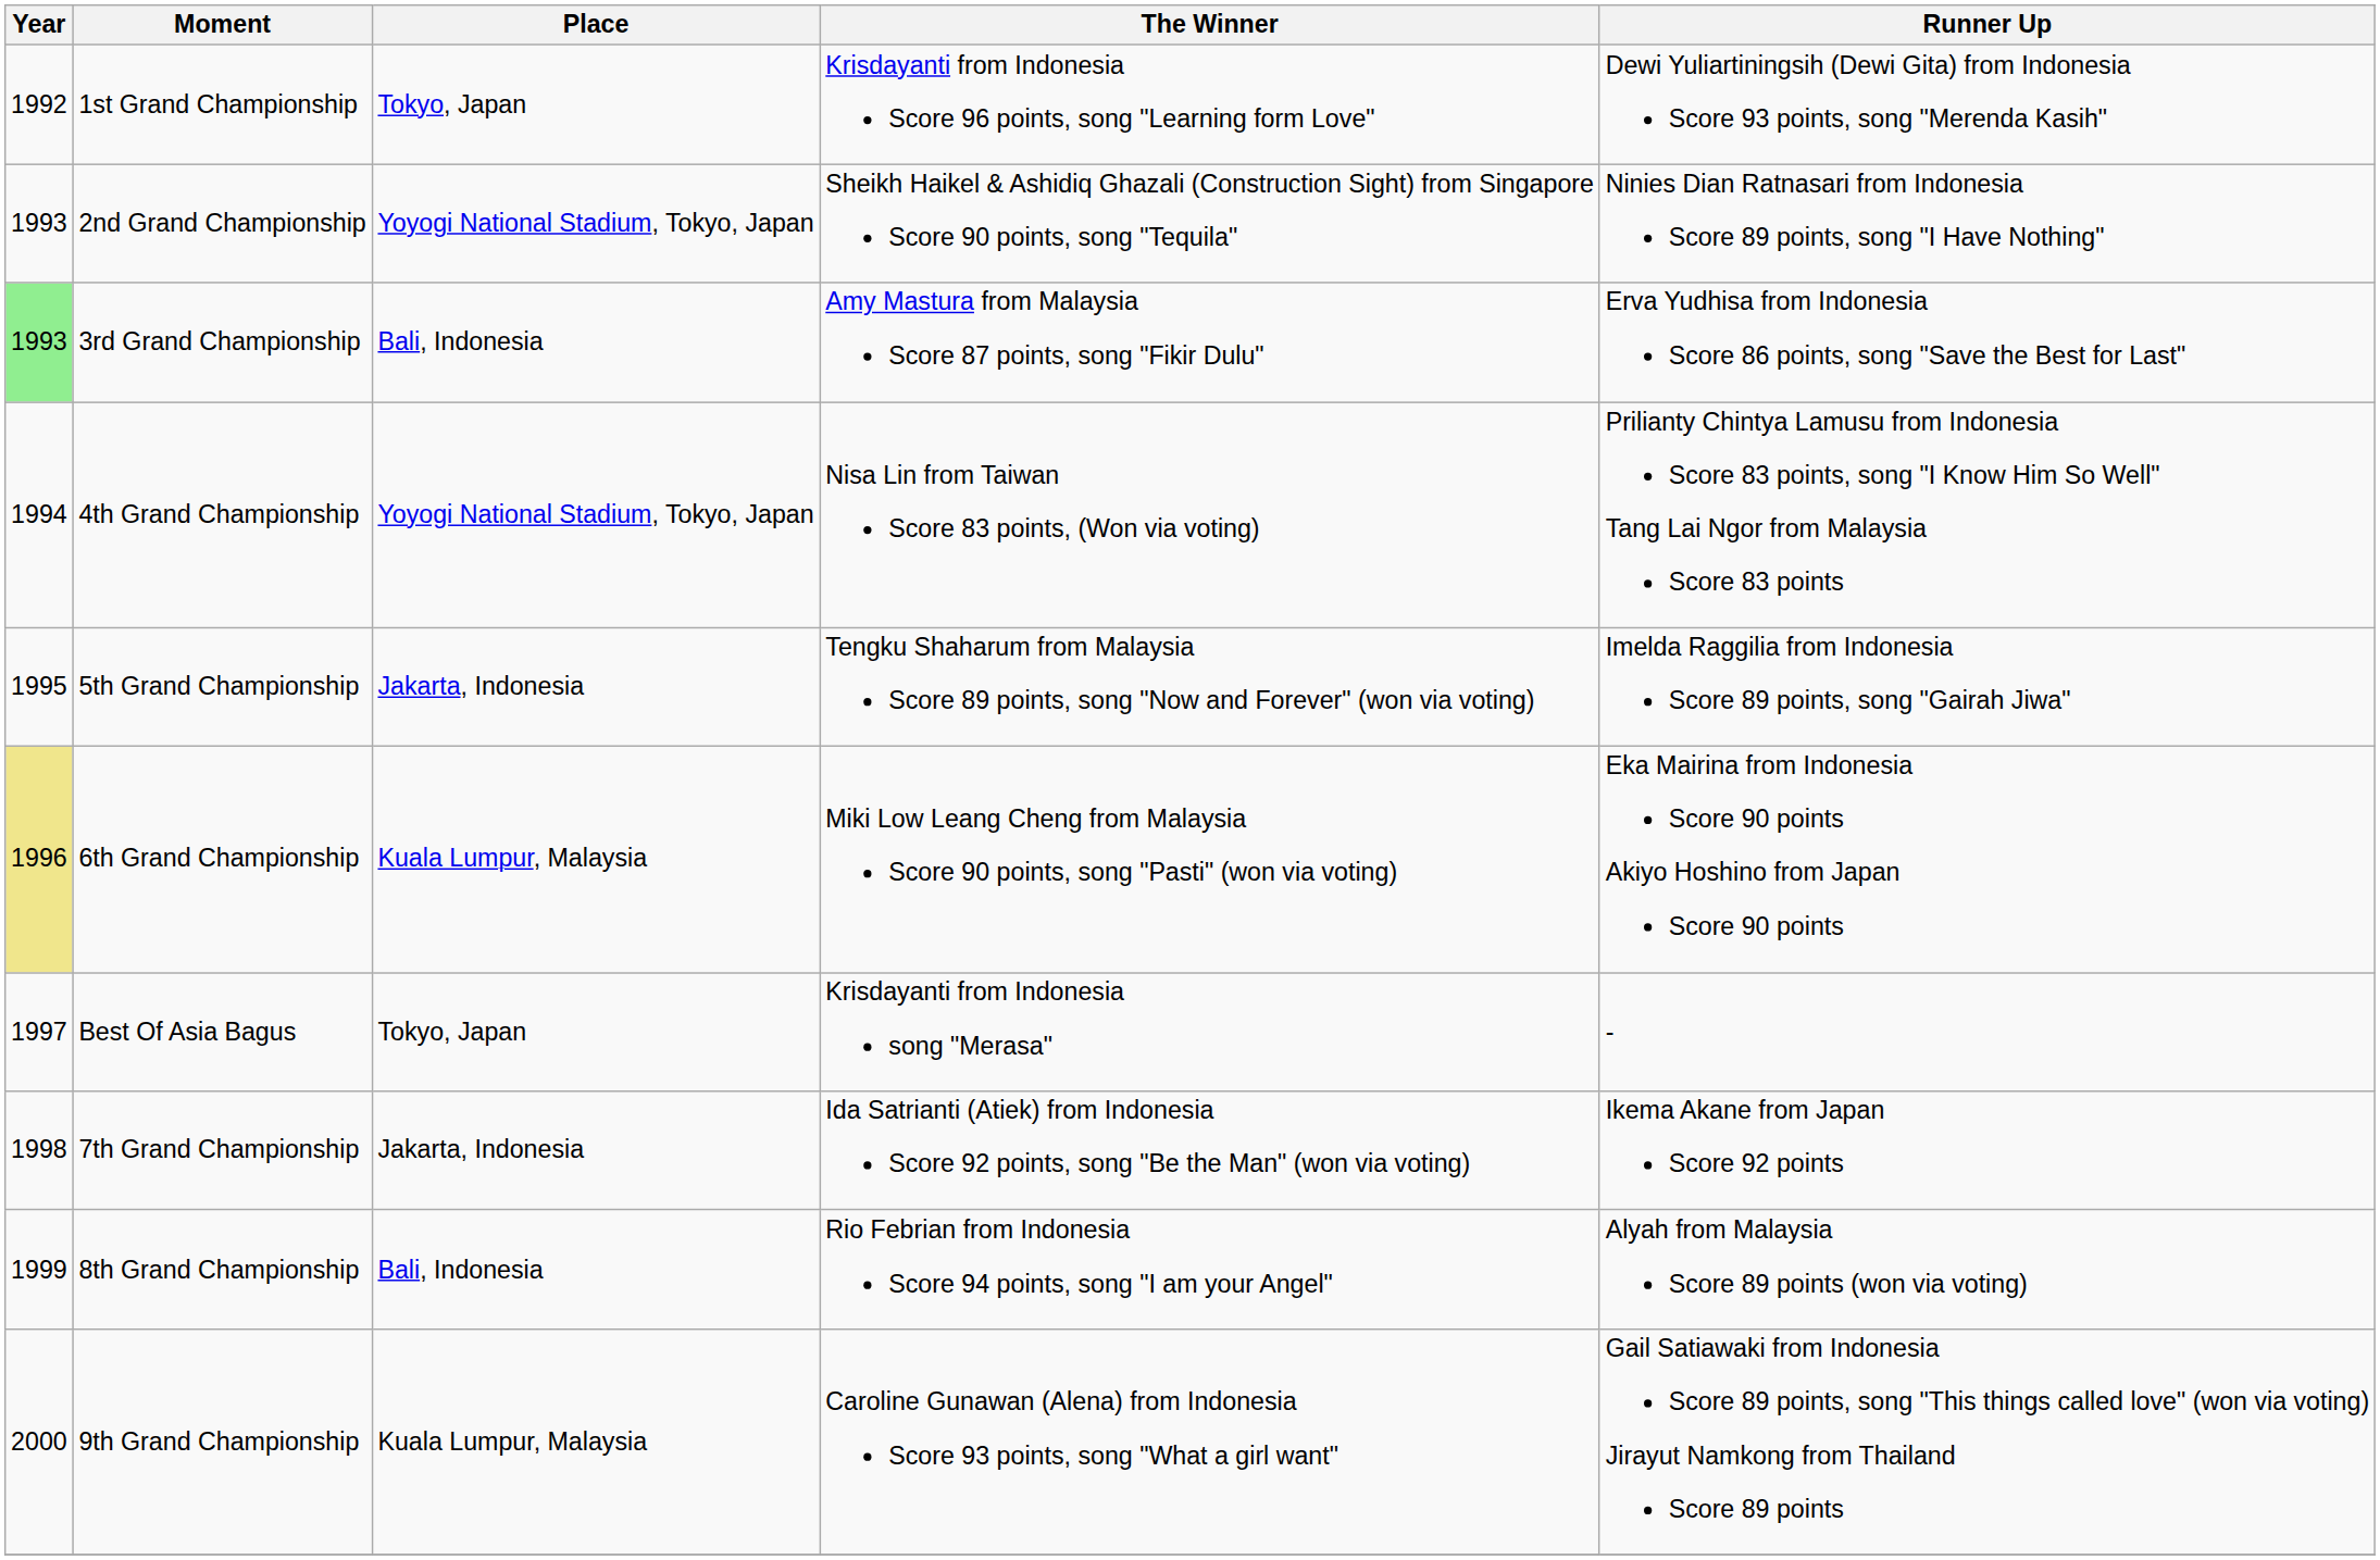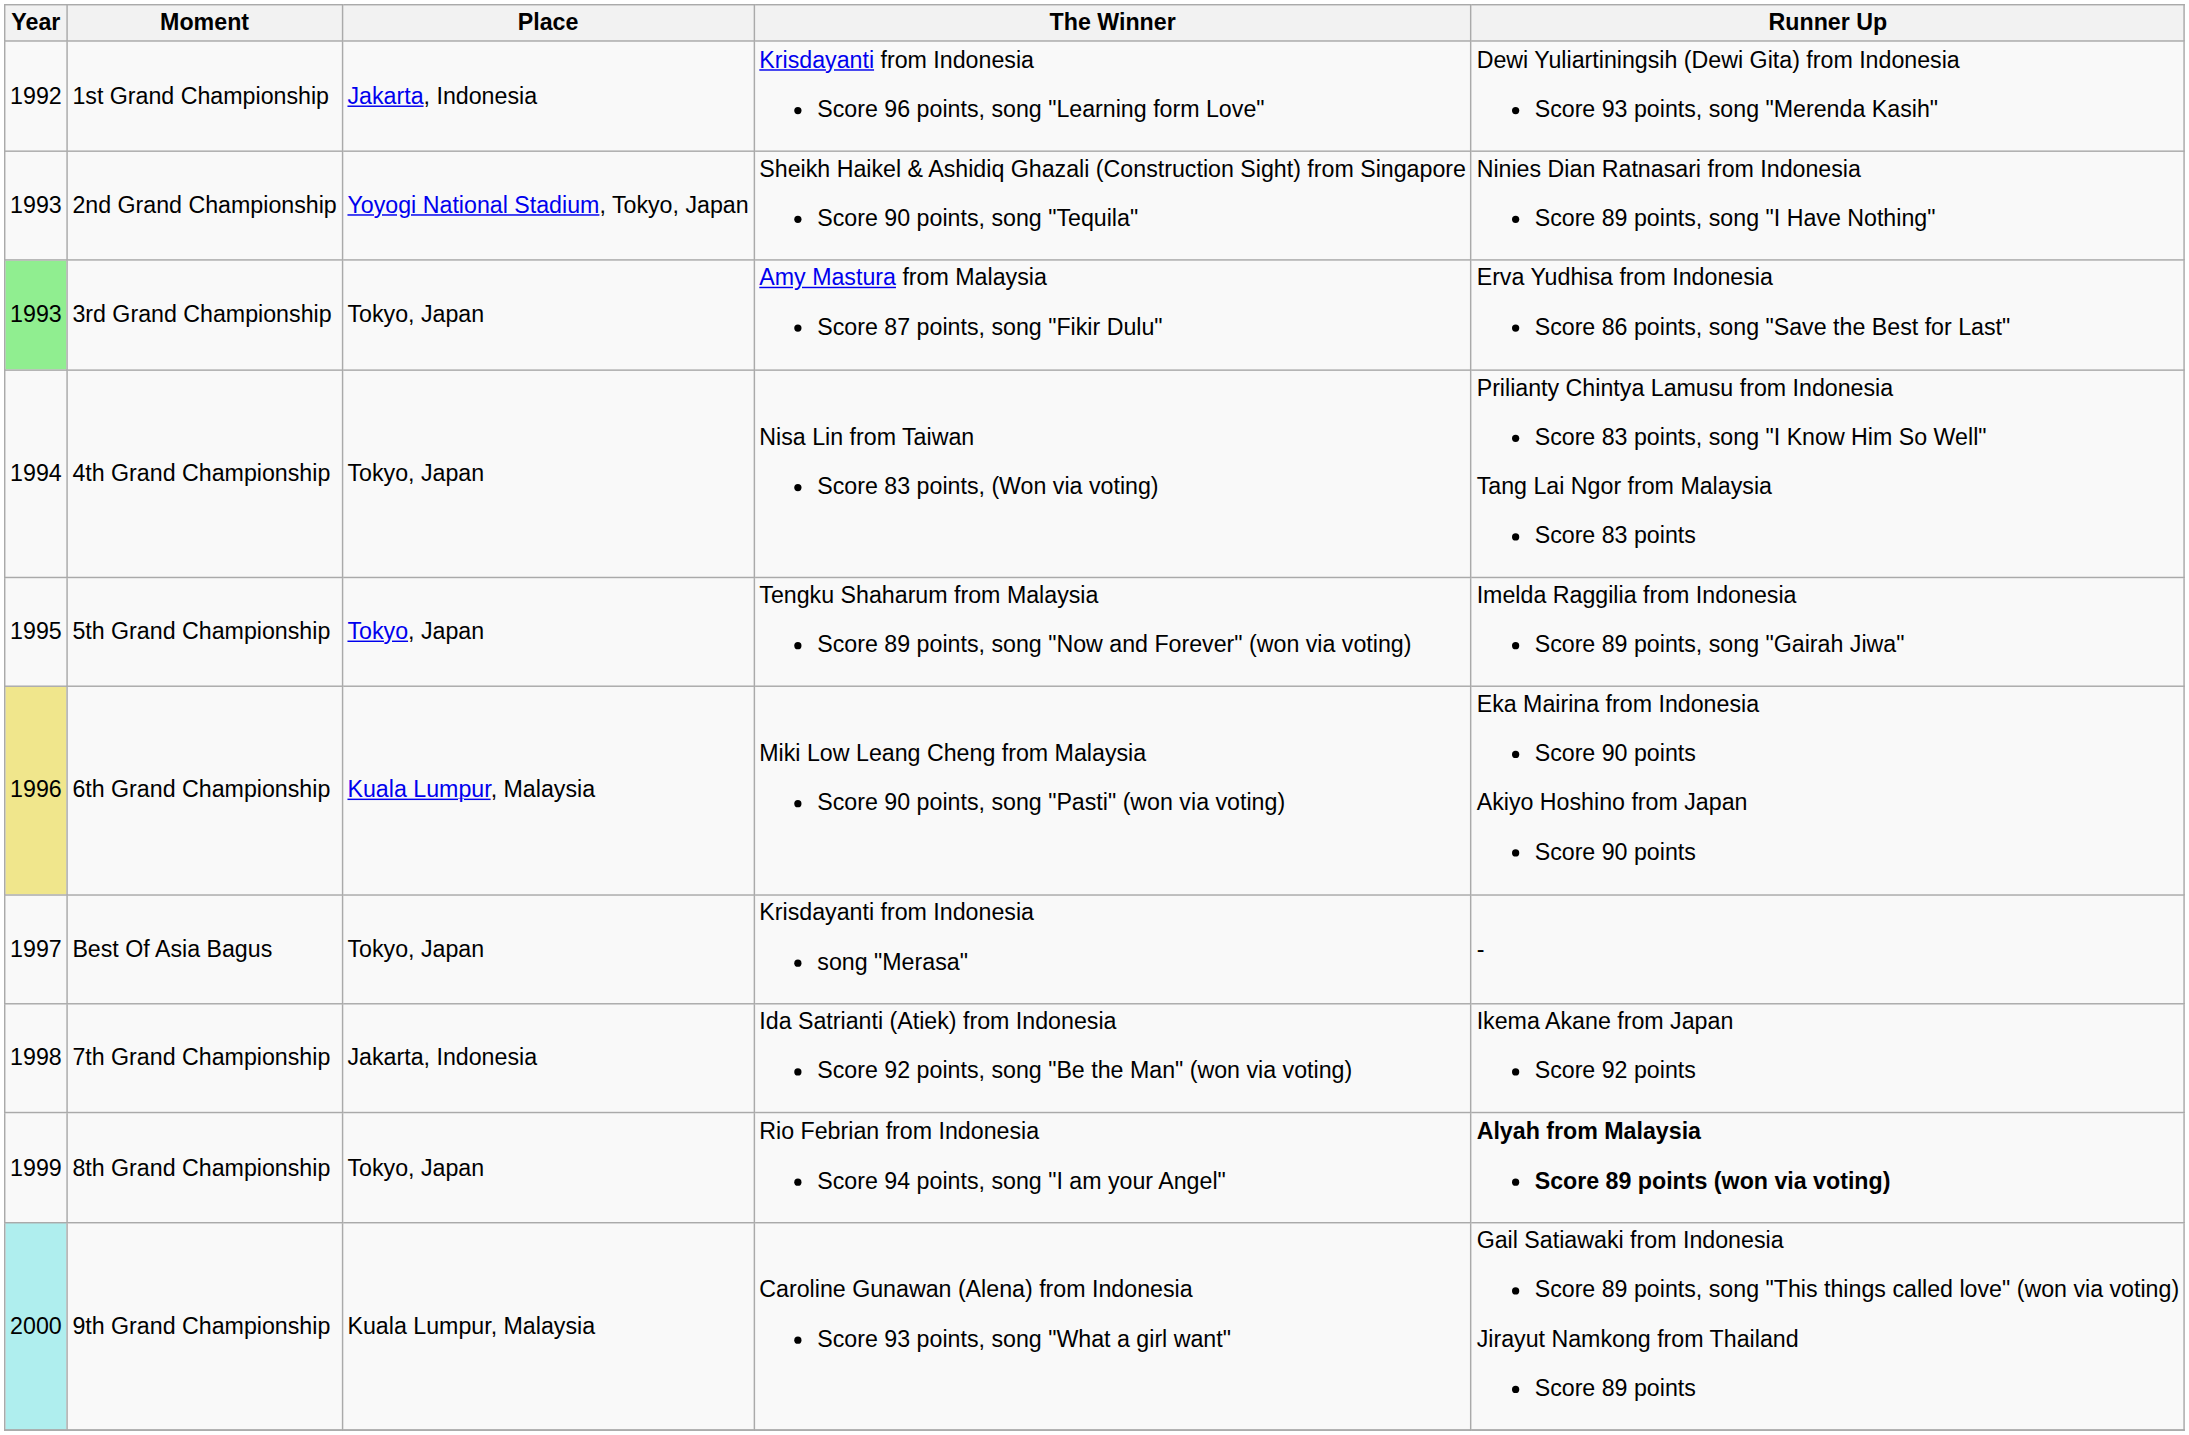 <table class="wikitable">
 <tr>
 <th>Year</th>
 <th>Moment</th>
 <th>Place</th>
 <th>The Winner</th>
 <th>Runner Up</th>
 </tr>
 <tr>
 <td rowspan="1">1992</td>
 <td>1st Grand Championship</td>
-<td><a href='#'>Tokyo</a>, Japan</td>
+<td><a href='#'>Jakarta</a>, Indonesia</td>
 <td><a href='#'>Krisdayanti</a> from Indonesia<br><ul><li>Score 96 points, song "Learning form Love"</li></ul></td>
 <td>Dewi Yuliartiningsih (Dewi Gita) from Indonesia<br><ul><li>Score 93 points, song "Merenda Kasih"</li></ul></td>
 </tr>
 <tr>
 <td rowspan="1">1993</td>
 <td>2nd Grand Championship</td>
 <td><a href='#'>Yoyogi National Stadium</a>, Tokyo, Japan</td>
 <td>Sheikh Haikel & Ashidiq Ghazali (Construction Sight) from Singapore<br><ul><li>Score 90 points, song "Tequila"</li></ul></td>
 <td>Ninies Dian Ratnasari from Indonesia<br><ul><li>Score 89 points, song "I Have Nothing"</li></ul></td>
 </tr>
 <tr>
 <td rowspan="1" style="background: lightgreen;">1993</td>
 <td>3rd Grand Championship</td>
-<td><a href='#'>Bali</a>, Indonesia</td>
+<td>Tokyo, Japan</td>
 <td><a href='#'>Amy Mastura</a> from Malaysia<br><ul><li>Score 87 points, song "Fikir Dulu"</li></ul></td>
 <td>Erva Yudhisa from Indonesia<br><ul><li>Score 86 points, song "Save the Best for Last"</li></ul></td>
 </tr>
 <tr>
 <td rowspan="1">1994</td>
 <td>4th Grand Championship</td>
-<td><a href='#'>Yoyogi National Stadium</a>, Tokyo, Japan</td>
+<td>Tokyo, Japan</td>
 <td>Nisa Lin from Taiwan<br><ul><li>Score 83 points, (Won via voting)</li></ul></td>
 <td>Prilianty Chintya Lamusu from Indonesia<br><ul><li>Score 83 points, song "I Know Him So Well"</li></ul>Tang Lai Ngor from Malaysia<ul><li>Score 83 points</li></ul></td>
 </tr>
 <tr>
 <td rowspan="1">1995</td>
 <td>5th Grand Championship</td>
-<td><a href='#'>Jakarta</a>, Indonesia</td>
+<td><a href='#'>Tokyo</a>, Japan</td>
 <td>Tengku Shaharum from Malaysia<br><ul><li>Score 89 points, song "Now and Forever" (won via voting)</li></ul></td>
 <td>Imelda Raggilia from Indonesia<br><ul><li>Score 89 points, song "Gairah Jiwa"</li></ul></td>
 </tr>
 <tr>
 <td rowspan="1" style="background: khaki;">1996</td>
 <td>6th Grand Championship</td>
 <td><a href='#'>Kuala Lumpur</a>, Malaysia</td>
 <td>Miki Low Leang Cheng from Malaysia<br><ul><li>Score 90 points, song "Pasti" (won via voting)</li></ul></td>
 <td>Eka Mairina from Indonesia<br><ul><li>Score 90 points</li></ul>Akiyo Hoshino from Japan<ul><li>Score 90 points</li></ul></td>
 </tr>
 <tr>
 <td rowspan="1">1997</td>
 <td>Best Of Asia Bagus</td>
 <td>Tokyo, Japan</td>
 <td>Krisdayanti from Indonesia<br><ul><li>song "Merasa"</li></ul></td>
 <td>-</td>
 </tr>
 <tr>
 <td rowspan="1">1998</td>
 <td>7th Grand Championship</td>
 <td>Jakarta, Indonesia</td>
 <td>Ida Satrianti (Atiek) from Indonesia<br><ul><li>Score 92 points, song "Be the Man" (won via voting)</li></ul></td>
 <td>Ikema Akane from Japan<br><ul><li>Score 92 points</li></ul></td>
 </tr>
 <tr>
 <td rowspan="1">1999</td>
 <td>8th Grand Championship</td>
-<td><a href='#'>Bali</a>, Indonesia</td>
+<td>Tokyo, Japan</td>
 <td>Rio Febrian from Indonesia<br><ul><li>Score 94 points, song "I am your Angel"</li></ul></td>
-<td>Alyah from Malaysia<br><ul><li>Score 89 points (won via voting)</li></ul></td>
+<td><strong>Alyah from Malaysia<br><ul><li>Score 89 points (won via voting)</li></ul></strong></td>
 </tr>
 <tr>
-<td rowspan="1">2000</td>
+<td rowspan="1" style="background: paleturquoise;">2000</td>
 <td>9th Grand Championship</td>
 <td>Kuala Lumpur, Malaysia</td>
 <td>Caroline Gunawan (Alena) from Indonesia<br><ul><li>Score 93 points, song "What a girl want"</li></ul></td>
 <td>Gail Satiawaki from Indonesia<br><ul><li>Score 89 points, song "This things called love" (won via voting)</li></ul>Jirayut Namkong from Thailand<ul><li>Score 89 points</li></ul></td>
 </tr>
 <tr>
 </tr>
 </table>
